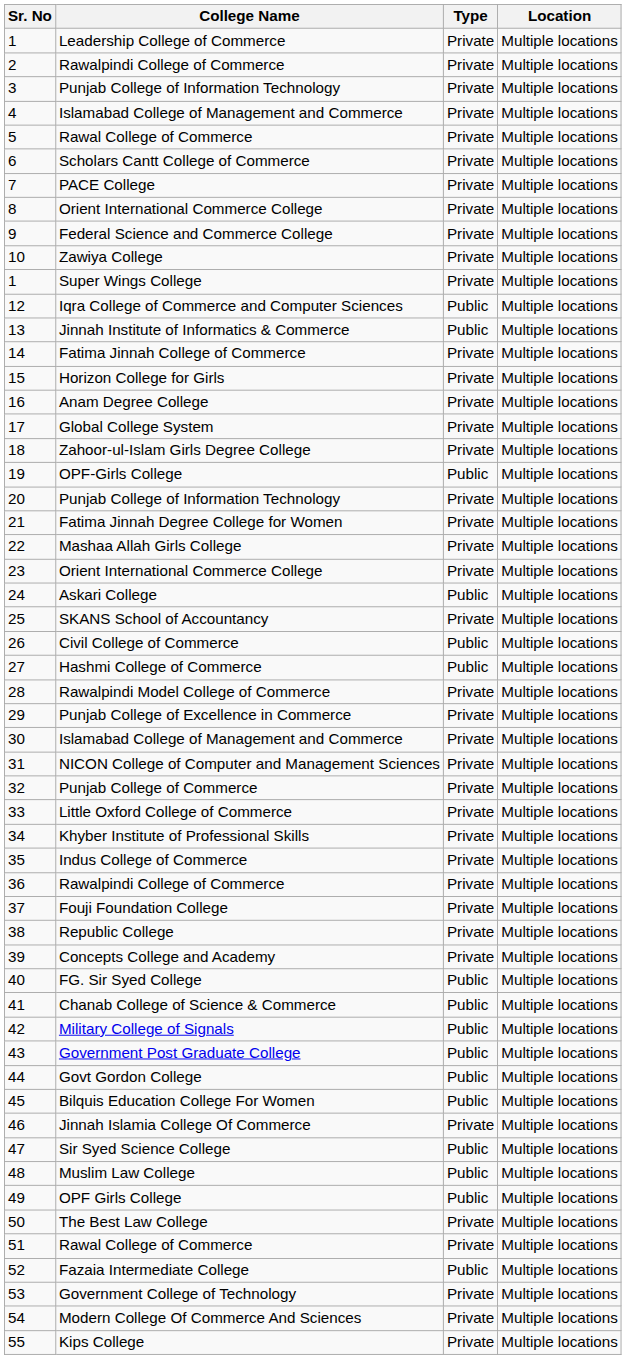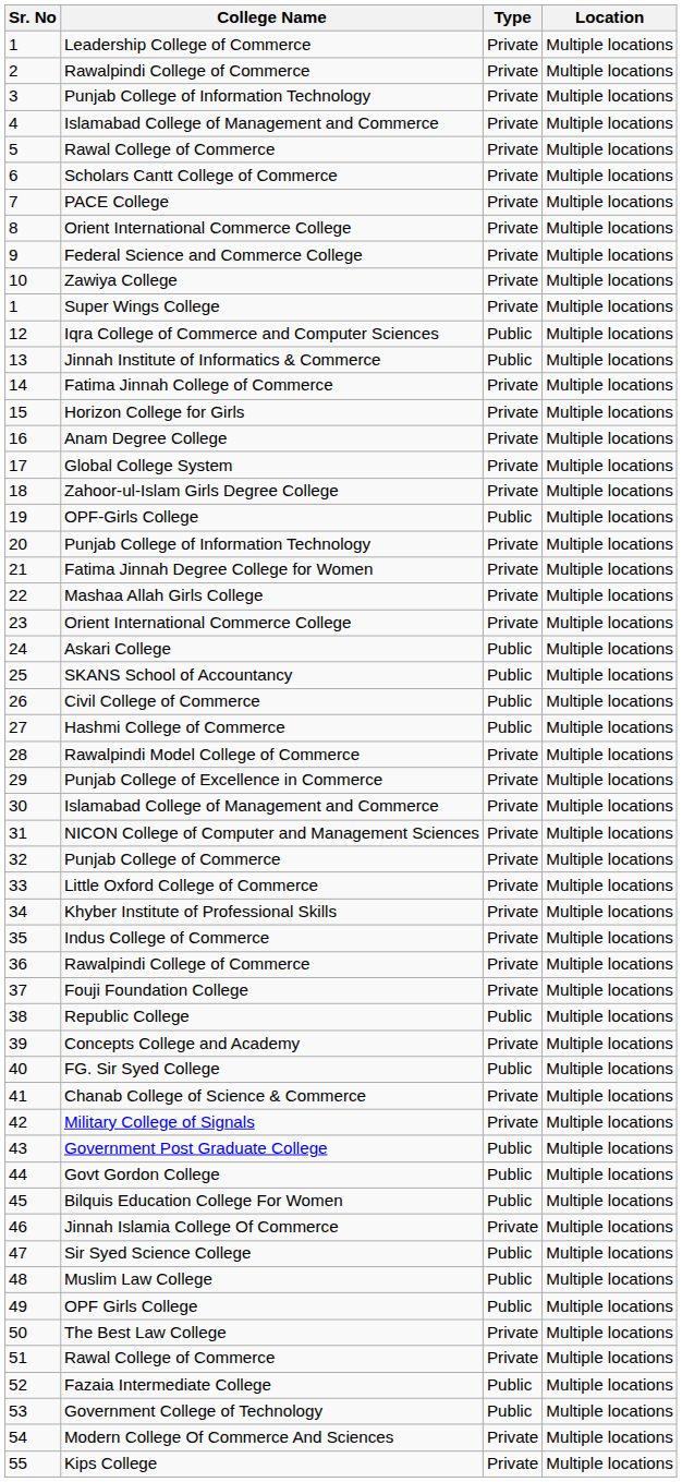 <table class="wikitable">
 <tr>
 <th>Sr. No</th>
 <th>College Name</th>
 <th>Type</th>
 <th>Location</th>
 </tr>
 <tr>
 <td>1</td>
 <td>Leadership College of Commerce</td>
 <td>Private</td>
 <td>Multiple locations</td>
 </tr>
 <tr>
 <td>2</td>
 <td>Rawalpindi College of Commerce</td>
 <td>Private</td>
 <td>Multiple locations</td>
 </tr>
 <tr>
 <td>3</td>
 <td>Punjab College of Information Technology</td>
 <td>Private</td>
 <td>Multiple locations</td>
 </tr>
 <tr>
 <td>4</td>
 <td>Islamabad College of Management and Commerce</td>
 <td>Private</td>
 <td>Multiple locations</td>
 </tr>
 <tr>
 <td>5</td>
 <td>Rawal College of Commerce</td>
 <td>Private</td>
 <td>Multiple locations</td>
 </tr>
 <tr>
 <td>6</td>
 <td>Scholars Cantt College of Commerce</td>
 <td>Private</td>
 <td>Multiple locations</td>
 </tr>
 <tr>
 <td>7</td>
 <td>PACE College</td>
 <td>Private</td>
 <td>Multiple locations</td>
 </tr>
 <tr>
 <td>8</td>
 <td>Orient International Commerce College</td>
 <td>Private</td>
 <td>Multiple locations</td>
 </tr>
 <tr>
 <td>9</td>
 <td>Federal Science and Commerce College</td>
 <td>Private</td>
 <td>Multiple locations</td>
 </tr>
 <tr>
 <td>10</td>
 <td>Zawiya College</td>
 <td>Private</td>
 <td>Multiple locations</td>
 </tr>
 <tr>
 <td>1</td>
 <td>Super Wings College</td>
 <td>Private</td>
 <td>Multiple locations</td>
 </tr>
 <tr>
 <td>12</td>
 <td>Iqra College of Commerce and Computer Sciences</td>
 <td>Public</td>
 <td>Multiple locations</td>
 </tr>
 <tr>
 <td>13</td>
 <td>Jinnah Institute of Informatics & Commerce</td>
 <td>Public</td>
 <td>Multiple locations</td>
 </tr>
 <tr>
 <td>14</td>
 <td>Fatima Jinnah College of Commerce</td>
 <td>Private</td>
 <td>Multiple locations</td>
 </tr>
 <tr>
 <td>15</td>
 <td>Horizon College for Girls</td>
 <td>Private</td>
 <td>Multiple locations</td>
 </tr>
 <tr>
 <td>16</td>
 <td>Anam Degree College</td>
 <td>Private</td>
 <td>Multiple locations</td>
 </tr>
 <tr>
 <td>17</td>
 <td>Global College System</td>
 <td>Private</td>
 <td>Multiple locations</td>
 </tr>
 <tr>
 <td>18</td>
 <td>Zahoor-ul-Islam Girls Degree College</td>
 <td>Private</td>
 <td>Multiple locations</td>
 </tr>
 <tr>
 <td>19</td>
 <td>OPF-Girls College</td>
 <td>Public</td>
 <td>Multiple locations</td>
 </tr>
 <tr>
 <td>20</td>
 <td>Punjab College of Information Technology</td>
 <td>Private</td>
 <td>Multiple locations</td>
 </tr>
 <tr>
 <td>21</td>
 <td>Fatima Jinnah Degree College for Women</td>
 <td>Private</td>
 <td>Multiple locations</td>
 </tr>
 <tr>
 <td>22</td>
 <td>Mashaa Allah Girls College</td>
 <td>Private</td>
 <td>Multiple locations</td>
 </tr>
 <tr>
 <td>23</td>
 <td>Orient International Commerce College</td>
 <td>Private</td>
 <td>Multiple locations</td>
 </tr>
 <tr>
 <td>24</td>
 <td>Askari College</td>
 <td>Public</td>
 <td>Multiple locations</td>
 </tr>
 <tr>
 <td>25</td>
 <td>SKANS School of Accountancy</td>
-<td>Private</td>
+<td>Public</td>
 <td>Multiple locations</td>
 </tr>
 <tr>
 <td>26</td>
 <td>Civil College of Commerce</td>
 <td>Public</td>
 <td>Multiple locations</td>
 </tr>
 <tr>
 <td>27</td>
 <td>Hashmi College of Commerce</td>
 <td>Public</td>
 <td>Multiple locations</td>
 </tr>
 <tr>
 <td>28</td>
 <td>Rawalpindi Model College of Commerce</td>
 <td>Private</td>
 <td>Multiple locations</td>
 </tr>
 <tr>
 <td>29</td>
 <td>Punjab College of Excellence in Commerce</td>
 <td>Private</td>
 <td>Multiple locations</td>
 </tr>
 <tr>
 <td>30</td>
 <td>Islamabad College of Management and Commerce</td>
 <td>Private</td>
 <td>Multiple locations</td>
 </tr>
 <tr>
 <td>31</td>
 <td>NICON College of Computer and Management Sciences</td>
 <td>Private</td>
 <td>Multiple locations</td>
 </tr>
 <tr>
 <td>32</td>
 <td>Punjab College of Commerce</td>
 <td>Private</td>
 <td>Multiple locations</td>
 </tr>
 <tr>
 <td>33</td>
 <td>Little Oxford College of Commerce</td>
 <td>Private</td>
 <td>Multiple locations</td>
 </tr>
 <tr>
 <td>34</td>
 <td>Khyber Institute of Professional Skills</td>
 <td>Private</td>
 <td>Multiple locations</td>
 </tr>
 <tr>
 <td>35</td>
 <td>Indus College of Commerce</td>
 <td>Private</td>
 <td>Multiple locations</td>
 </tr>
 <tr>
 <td>36</td>
 <td>Rawalpindi College of Commerce</td>
 <td>Private</td>
 <td>Multiple locations</td>
 </tr>
 <tr>
 <td>37</td>
 <td>Fouji Foundation College</td>
 <td>Private</td>
 <td>Multiple locations</td>
 </tr>
 <tr>
 <td>38</td>
 <td>Republic College</td>
-<td>Private</td>
+<td>Public</td>
 <td>Multiple locations</td>
 </tr>
 <tr>
 <td>39</td>
 <td>Concepts College and Academy</td>
 <td>Private</td>
 <td>Multiple locations</td>
 </tr>
 <tr>
 <td>40</td>
 <td>FG. Sir Syed College</td>
 <td>Public</td>
 <td>Multiple locations</td>
 </tr>
 <tr>
 <td>41</td>
 <td>Chanab College of Science & Commerce</td>
-<td>Public</td>
+<td>Private</td>
 <td>Multiple locations</td>
 </tr>
 <tr>
 <td>42</td>
 <td><a href='#'>Military College of Signals</a></td>
-<td>Public</td>
+<td>Private</td>
 <td>Multiple locations</td>
 </tr>
 <tr>
 <td>43</td>
 <td><a href='#'>Government Post Graduate College</a></td>
 <td>Public</td>
 <td>Multiple locations</td>
 </tr>
 <tr>
 <td>44</td>
 <td>Govt Gordon College</td>
 <td>Public</td>
 <td>Multiple locations</td>
 </tr>
 <tr>
 <td>45</td>
 <td>Bilquis Education College For Women</td>
 <td>Public</td>
 <td>Multiple locations</td>
 </tr>
 <tr>
 <td>46</td>
 <td>Jinnah Islamia College Of Commerce</td>
 <td>Private</td>
 <td>Multiple locations</td>
 </tr>
 <tr>
 <td>47</td>
 <td>Sir Syed Science College</td>
 <td>Public</td>
 <td>Multiple locations</td>
 </tr>
 <tr>
 <td>48</td>
 <td>Muslim Law College</td>
 <td>Public</td>
 <td>Multiple locations</td>
 </tr>
 <tr>
 <td>49</td>
 <td>OPF Girls College</td>
 <td>Public</td>
 <td>Multiple locations</td>
 </tr>
 <tr>
 <td>50</td>
 <td>The Best Law College</td>
 <td>Private</td>
 <td>Multiple locations</td>
 </tr>
 <tr>
 <td>51</td>
 <td>Rawal College of Commerce</td>
 <td>Private</td>
 <td>Multiple locations</td>
 </tr>
 <tr>
 <td>52</td>
 <td>Fazaia Intermediate College</td>
 <td>Public</td>
 <td>Multiple locations</td>
 </tr>
 <tr>
 <td>53</td>
 <td>Government College of Technology</td>
-<td>Private</td>
+<td>Public</td>
 <td>Multiple locations</td>
 </tr>
 <tr>
 <td>54</td>
 <td>Modern College Of Commerce And Sciences</td>
 <td>Private</td>
 <td>Multiple locations</td>
 </tr>
 <tr>
 <td>55</td>
 <td>Kips College</td>
 <td>Private</td>
 <td>Multiple locations</td>
 </tr>
 </table>
